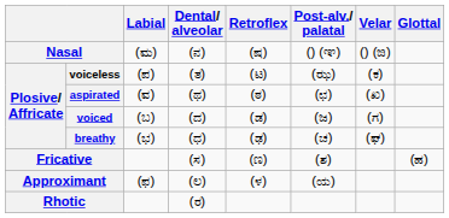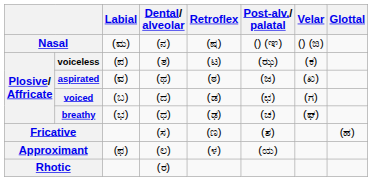 <table class="wikitable" style=text-align:center>
 <tr>
 <th colspan="2"></th>
 <th><a href='#'>Labial</a></th>
 <th><a href='#'>Dental</a>/<br><a href='#'>alveolar</a></th>
 <th><a href='#'>Retroflex</a></th>
 <th><a href='#'>Post-alv.</a>/<br><a href='#'>palatal</a></th>
 <th><a href='#'>Velar</a></th>
 <th><a href='#'>Glottal</a></th>
 </tr>
 <tr>
 <th colspan="2"><a href='#'>Nasal</a></th>
 <td> (ಮ)</td>
 <td> (ನ)</td>
 <td> (ಷ)</td>
 <td>() (ಞ)</td>
 <td>() (ಙ)</td>
 <td></td>
 </tr>
 <tr>
 <th rowspan="4"><a href='#'>Plosive</a>/<br><a href='#'>Affricate</a></th>
 <th><small>voiceless</small></th>
 <td> (ಪ)</td>
 <td> (ತ)</td>
 <td> (ಟ)</td>
 <td> (ಝ)</td>
 <td> (ಕ)</td>
 <td></td>
 </tr>
 <tr>
 <th><a href='#'><small>aspirated</small></a></th>
 <td> (ವ)</td>
 <td> (ಥ)</td>
 <td> (ಠ)</td>
-<td> (ಛ)</td>
+<td> (ಜ)</td>
 <td> (ಖ)</td>
 <td></td>
 </tr>
 <tr>
 <th><a href='#'><small>voiced</small></a></th>
 <td> (ಬ)</td>
 <td> (ದ)</td>
 <td> (ಡ)</td>
-<td> (ಜ)</td>
+<td> (ಛ)</td>
 <td> (ಗ)</td>
 <td></td>
 </tr>
 <tr>
 <th><small><a href='#'>breathy</a></small></th>
 <td> (ಭ)</td>
 <td> (ಧ)</td>
 <td> (ಢ)</td>
 <td> (ಚ)</td>
 <td> (ಘ)</td>
 <td></td>
 </tr>
 <tr>
 <th colspan="2"><a href='#'>Fricative</a></th>
 <td></td>
 <td> (ಸ)</td>
 <td> (ಣ)</td>
 <td> (ಶ)</td>
 <td></td>
 <td> (ಹ)</td>
 </tr>
 <tr>
 <th colspan="2"><a href='#'>Approximant</a></th>
 <td> (ಫ)</td>
 <td> (ಲ)</td>
 <td> (ಳ)</td>
 <td> (ಯ)</td>
 <td></td>
 <td></td>
 </tr>
 <tr>
 <th colspan="2"><a href='#'>Rhotic</a></th>
 <td></td>
 <td> (ರ)</td>
 <td></td>
 <td></td>
 <td></td>
 <td></td>
 </tr>
 </table>
